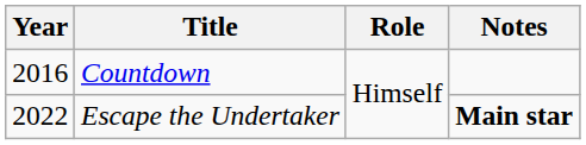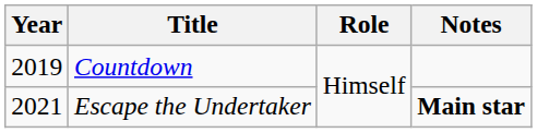 <table class="wikitable sortable">
 <tr>
 <th>Year</th>
 <th>Title</th>
 <th>Role</th>
 <th class="unsortable">Notes</th>
 </tr>
 <tr>
-<td>2016</td>
+<td>2019</td>
 <td><em><a href='#'>Countdown</a></em></td>
 <td rowspan=2>Himself</td>
 <td></td>
 </tr>
 <tr>
-<td>2022</td>
+<td>2021</td>
 <td><em>Escape the Undertaker</em></td>
 <td><strong>Main star</strong></td>
 </tr>
 </table>
